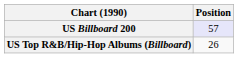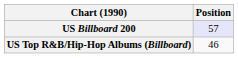 <table class="wikitable sortable plainrowheaders" style="text-align:center">
 <tr>
 <th scope="col">Chart (1990)</th>
 <th scope="col">Position</th>
 </tr>
 <tr>
 <th scope="row">US <em>Billboard</em> 200</th>
 <td style="background: lavender;">57</td>
 </tr>
 <tr>
 <th scope="row">US Top R&B/Hip-Hop Albums (<em>Billboard</em>)</th>
-<td>26</td>
+<td>46</td>
 </tr>
 </table>
